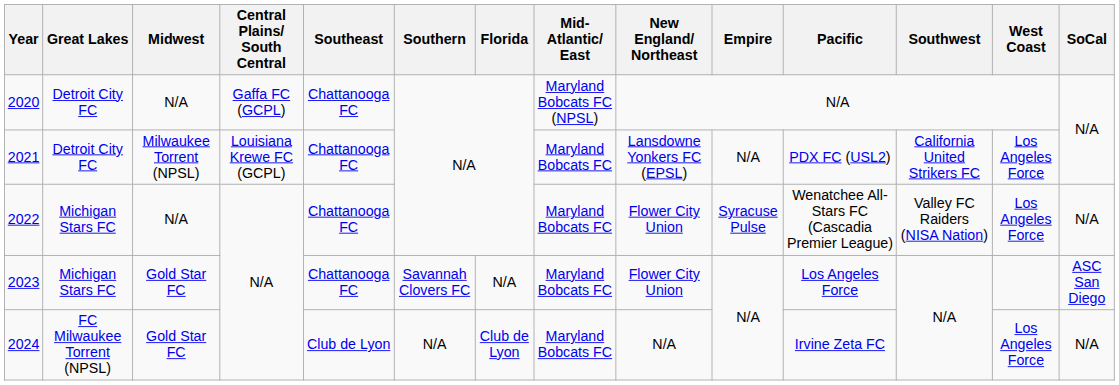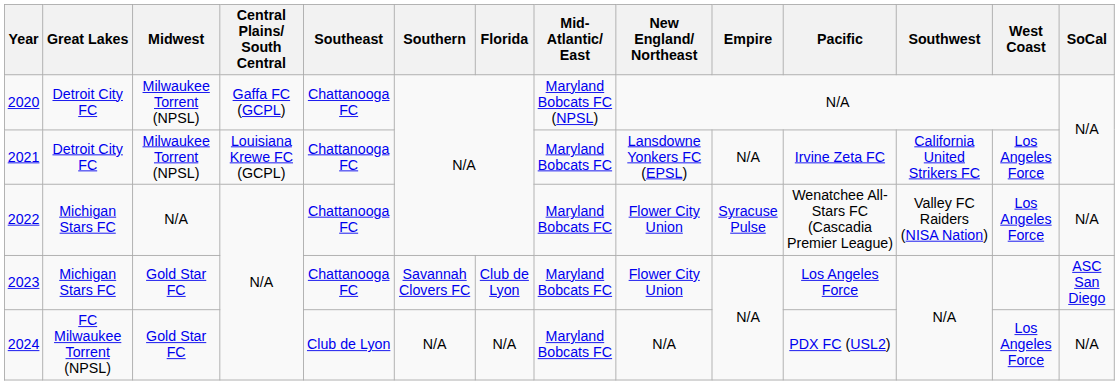 <table class="wikitable" style="text-align:center;">
 <tr>
 <th>Year</th>
 <th>Great Lakes</th>
 <th>Midwest</th>
 <th>Central Plains/<br>South Central</th>
 <th>Southeast</th>
 <th>Southern</th>
 <th>Florida</th>
 <th>Mid-Atlantic/<br>East</th>
 <th>New England/<br>Northeast</th>
 <th>Empire</th>
 <th>Pacific</th>
 <th>Southwest</th>
 <th>West Coast</th>
 <th>SoCal</th>
 </tr>
 <tr>
 <td><a href='#'>2020</a></td>
 <td><a href='#'>Detroit City FC</a></td>
-<td>N/A</td>
+<td><a href='#'>Milwaukee Torrent</a> (NPSL)</td>
 <td><a href='#'>Gaffa FC</a> (<a href='#'>GCPL</a>)</td>
 <td><a href='#'>Chattanooga FC</a></td>
 <td colspan="2" rowspan="3">N/A</td>
 <td><a href='#'>Maryland Bobcats FC</a> (<a href='#'>NPSL</a>)</td>
 <td colspan="5">N/A</td>
 <td rowspan="2">N/A</td>
 </tr>
 <tr>
 <td><a href='#'>2021</a></td>
 <td><a href='#'>Detroit City FC</a></td>
 <td><a href='#'>Milwaukee Torrent</a> (NPSL)</td>
 <td><a href='#'>Louisiana Krewe FC</a> (GCPL)</td>
 <td><a href='#'>Chattanooga FC</a></td>
 <td><a href='#'>Maryland Bobcats FC</a></td>
 <td><a href='#'>Lansdowne Yonkers FC</a> (<a href='#'>EPSL</a>)</td>
 <td>N/A</td>
-<td><a href='#'>PDX FC</a> (<a href='#'>USL2</a>)</td>
+<td><a href='#'>Irvine Zeta FC</a></td>
 <td><a href='#'>California United Strikers FC</a></td>
 <td><a href='#'>Los Angeles Force</a></td>
 </tr>
 <tr>
 <td><a href='#'>2022</a></td>
 <td><a href='#'>Michigan Stars FC</a></td>
 <td>N/A</td>
 <td rowspan="3">N/A</td>
 <td><a href='#'>Chattanooga FC</a></td>
 <td><a href='#'>Maryland Bobcats FC</a></td>
 <td><a href='#'>Flower City Union</a></td>
 <td><a href='#'>Syracuse Pulse</a></td>
 <td>Wenatchee All-Stars FC (Cascadia Premier League)</td>
 <td>Valley FC Raiders (<a href='#'>NISA Nation</a>)</td>
 <td><a href='#'>Los Angeles Force</a></td>
 <td>N/A</td>
 </tr>
 <tr>
 <td><a href='#'>2023</a></td>
 <td><a href='#'>Michigan Stars FC</a></td>
 <td><a href='#'>Gold Star FC</a></td>
 <td><a href='#'>Chattanooga FC</a></td>
 <td><a href='#'>Savannah Clovers FC</a></td>
-<td>N/A</td>
+<td><a href='#'>Club de Lyon</a></td>
 <td><a href='#'>Maryland Bobcats FC</a></td>
 <td><a href='#'>Flower City Union</a></td>
 <td rowspan=2>N/A</td>
 <td><a href='#'>Los Angeles Force</a></td>
 <td rowspan=2>N/A</td>
 <td></td>
 <td><a href='#'>ASC San Diego</a></td>
 </tr>
 <tr>
 <td><a href='#'>2024</a></td>
 <td><a href='#'>FC Milwaukee Torrent</a> (NPSL)</td>
 <td><a href='#'>Gold Star FC</a></td>
 <td><a href='#'>Club de Lyon</a></td>
 <td>N/A</td>
-<td><a href='#'>Club de Lyon</a></td>
+<td>N/A</td>
 <td><a href='#'>Maryland Bobcats FC</a></td>
 <td>N/A</td>
-<td><a href='#'>Irvine Zeta FC</a></td>
+<td><a href='#'>PDX FC</a> (<a href='#'>USL2</a>)</td>
 <td><a href='#'>Los Angeles Force</a></td>
 <td>N/A</td>
 </tr>
 </table>
